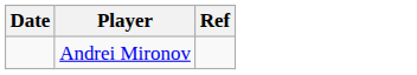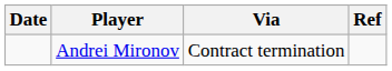 <table class="wikitable">
 <tr style="background:#ddd; text-align:center;">
 <th>Date</th>
 <th>Player</th>
+<th>Via</th>
 <th>Ref</th>
 </tr>
 <tr>
 <td></td>
 <td><a href='#'>Andrei Mironov</a></td>
+<td>Contract termination</td>
 <td></td>
 </tr>
 </table>
